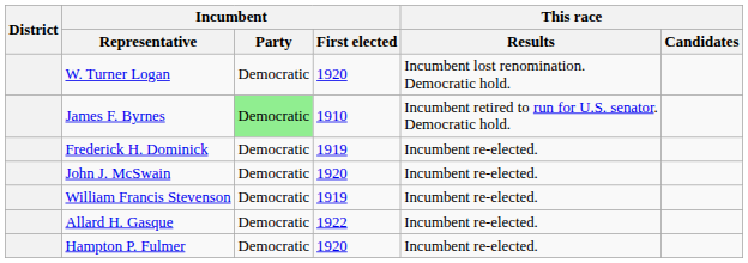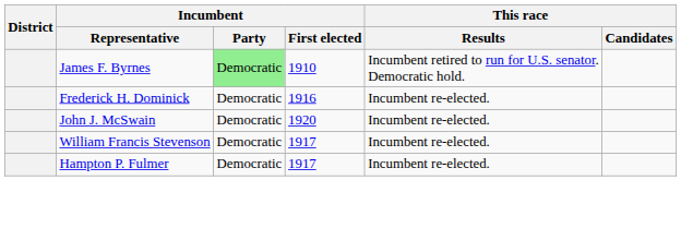 <table class=wikitable>
 <tr>
 <th rowspan=2>District</th>
 <th colspan=3>Incumbent</th>
 <th colspan=2>This race</th>
 </tr>
 <tr>
 <th>Representative</th>
 <th>Party</th>
 <th>First elected</th>
 <th>Results</th>
 <th>Candidates</th>
 </tr>
 <tr>
 <th></th>
-<td><a href='#'>W. Turner Logan</a></td>
-<td>Democratic</td>
-<td><a href='#'>1920</a></td>
-<td>Incumbent lost renomination.<br>Democratic hold.</td>
-<td nowrap></td>
-</tr>
-<tr>
-<th></th>
 <td><a href='#'>James F. Byrnes</a></td>
 <td style="background: lightgreen;">Democratic</td>
 <td><a href='#'>1910</a></td>
 <td>Incumbent retired to <a href='#'>run for U.S. senator</a>.<br>Democratic hold.</td>
 <td nowrap></td>
 </tr>
 <tr>
 <th></th>
 <td><a href='#'>Frederick H. Dominick</a></td>
 <td>Democratic</td>
-<td><a href='#'>1919</a></td>
+<td><a href='#'>1916</a></td>
 <td>Incumbent re-elected.</td>
 <td nowrap></td>
 </tr>
 <tr>
 <th></th>
 <td><a href='#'>John J. McSwain</a></td>
 <td>Democratic</td>
 <td><a href='#'>1920</a></td>
 <td>Incumbent re-elected.</td>
 <td nowrap></td>
 </tr>
 <tr>
 <th></th>
 <td><a href='#'>William Francis Stevenson</a></td>
 <td>Democratic</td>
-<td><a href='#'>1919 </a></td>
-<td>Incumbent re-elected.</td>
-<td nowrap></td>
-</tr>
-<tr>
-<th></th>
-<td><a href='#'>Allard H. Gasque</a></td>
-<td>Democratic</td>
-<td><a href='#'>1922</a></td>
+<td><a href='#'>1917 </a></td>
 <td>Incumbent re-elected.</td>
 <td nowrap></td>
 </tr>
 <tr>
 <th></th>
 <td><a href='#'>Hampton P. Fulmer</a></td>
 <td>Democratic</td>
-<td><a href='#'>1920</a></td>
+<td><a href='#'>1917</a></td>
 <td>Incumbent re-elected.</td>
 <td nowrap></td>
 </tr>
 </table>
